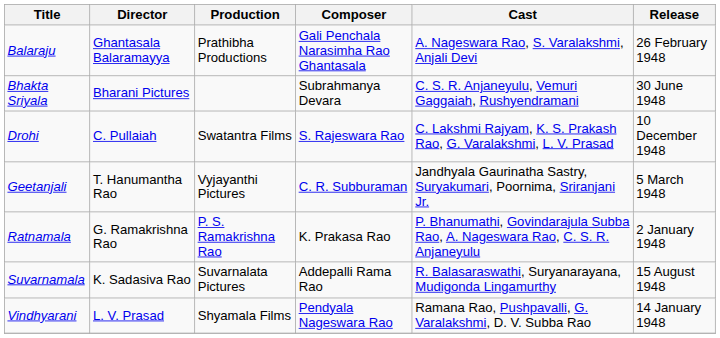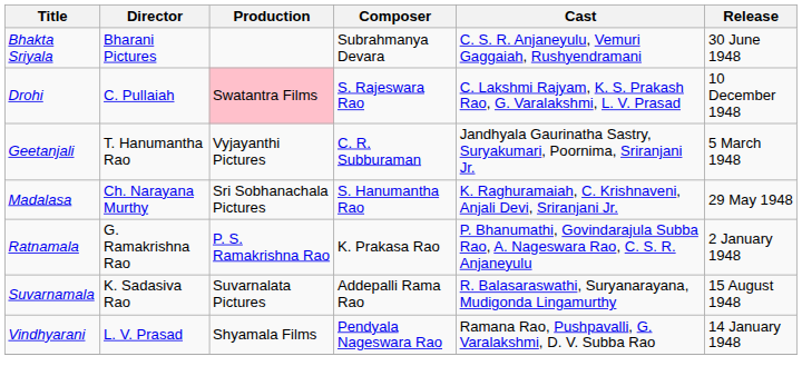 <table class="wikitable">
 <tr>
 <th>Title</th>
 <th>Director</th>
 <th>Production</th>
 <th>Composer</th>
 <th>Cast</th>
 <th>Release</th>
-</tr>
-<tr>
-<td><em><a href='#'>Balaraju</a></em></td>
-<td><a href='#'>Ghantasala Balaramayya</a></td>
-<td>Prathibha Productions</td>
-<td><a href='#'>Gali Penchala Narasimha Rao</a><br><a href='#'>Ghantasala</a></td>
-<td><a href='#'>A. Nageswara Rao</a>, <a href='#'>S. Varalakshmi</a>, <a href='#'>Anjali Devi</a></td>
-<td>26 February 1948</td>
 </tr>
 <tr>
 <td><em><a href='#'>Bhakta Sriyala</a></em></td>
 <td><a href='#'>Bharani Pictures</a></td>
 <td Sri Murali Pictures></td>
 <td>Subrahmanya Devara</td>
 <td><a href='#'>C. S. R. Anjaneyulu</a>, <a href='#'>Vemuri Gaggaiah</a>, <a href='#'>Rushyendramani</a></td>
 <td>30 June 1948</td>
 </tr>
 <tr>
 <td><em><a href='#'>Drohi</a></em></td>
 <td><a href='#'>C. Pullaiah</a></td>
-<td>Swatantra Films</td>
+<td style="background: pink;">Swatantra Films</td>
 <td><a href='#'>S. Rajeswara Rao</a></td>
 <td><a href='#'>C. Lakshmi Rajyam</a>, <a href='#'>K. S. Prakash Rao</a>, <a href='#'>G. Varalakshmi</a>, <a href='#'>L. V. Prasad</a></td>
 <td>10 December 1948</td>
 </tr>
 <tr>
 <td><em><a href='#'>Geetanjali</a></em></td>
 <td>T. Hanumantha Rao</td>
 <td>Vyjayanthi Pictures</td>
 <td><a href='#'>C. R. Subburaman</a></td>
 <td>Jandhyala Gaurinatha Sastry, <a href='#'>Suryakumari</a>, Poornima, <a href='#'>Sriranjani Jr.</a></td>
 <td>5 March 1948</td>
+</tr>
+<tr>
+<td><em><a href='#'>Madalasa</a></em></td>
+<td><a href='#'>Ch. Narayana Murthy</a></td>
+<td>Sri Sobhanachala Pictures</td>
+<td><a href='#'>S. Hanumantha Rao</a></td>
+<td><a href='#'>K. Raghuramaiah</a>, <a href='#'>C. Krishnaveni</a>, <a href='#'>Anjali Devi</a>, <a href='#'>Sriranjani Jr.</a></td>
+<td>29 May 1948</td>
 </tr>
 <tr>
 <td><em><a href='#'>Ratnamala</a></em></td>
 <td>G. Ramakrishna Rao</td>
 <td><a href='#'>P. S. Ramakrishna Rao</a></td>
 <td>K. Prakasa Rao</td>
 <td><a href='#'>P. Bhanumathi</a>, <a href='#'>Govindarajula Subba Rao</a>, <a href='#'>A. Nageswara Rao</a>, <a href='#'>C. S. R. Anjaneyulu</a></td>
 <td>2 January 1948</td>
 </tr>
 <tr>
 <td><em><a href='#'>Suvarnamala</a></em></td>
 <td>K. Sadasiva Rao</td>
 <td>Suvarnalata Pictures</td>
 <td>Addepalli Rama Rao</td>
 <td><a href='#'>R. Balasaraswathi</a>, Suryanarayana, <a href='#'>Mudigonda Lingamurthy</a></td>
 <td>15 August 1948</td>
 </tr>
 <tr>
 <td><em><a href='#'>Vindhyarani</a></em></td>
 <td><a href='#'>L. V. Prasad</a></td>
 <td>Shyamala Films</td>
 <td><a href='#'>Pendyala Nageswara Rao</a></td>
 <td>Ramana Rao, <a href='#'>Pushpavalli</a>, <a href='#'>G. Varalakshmi</a>, D. V. Subba Rao</td>
 <td>14 January 1948</td>
 </tr>
 <tr>
 </tr>
 </table>
